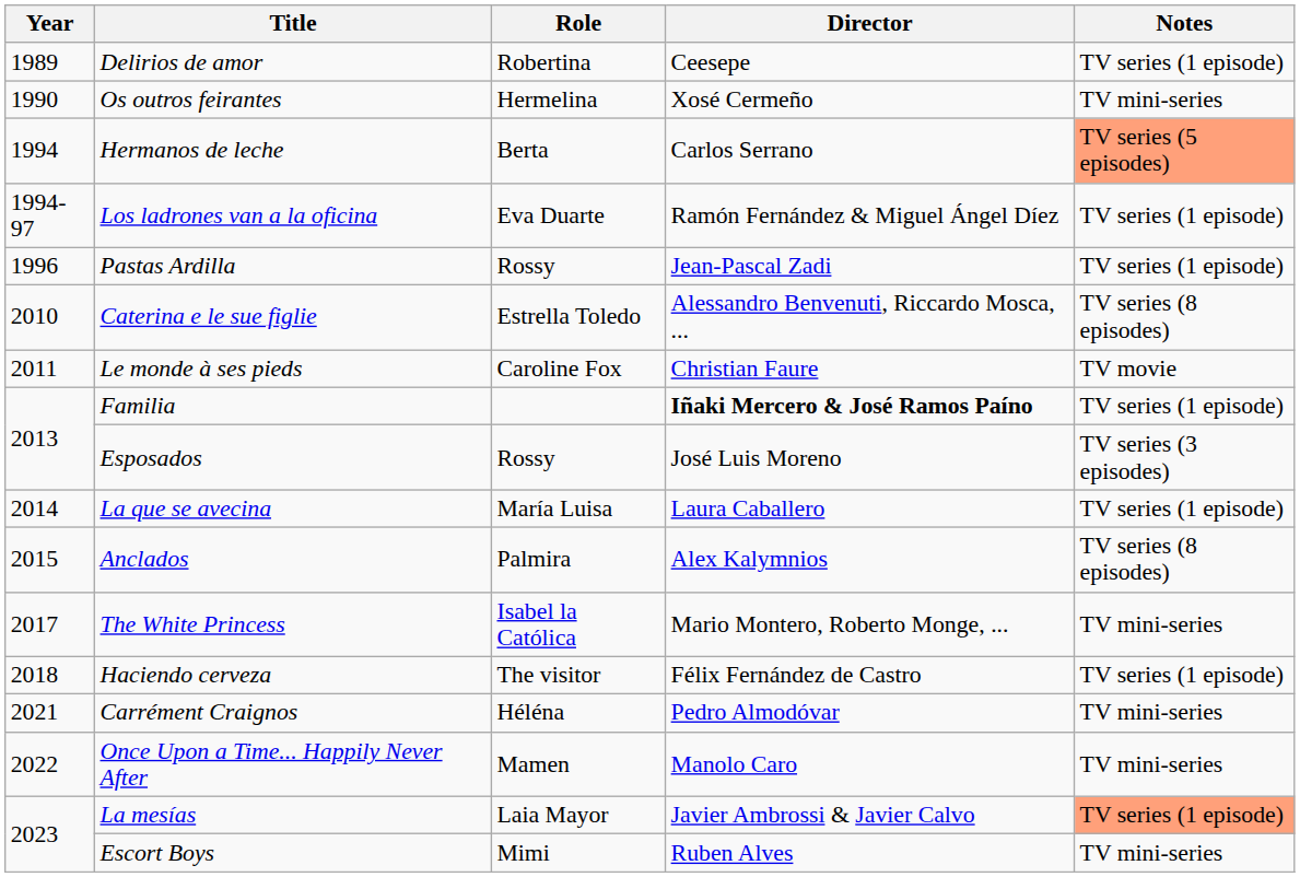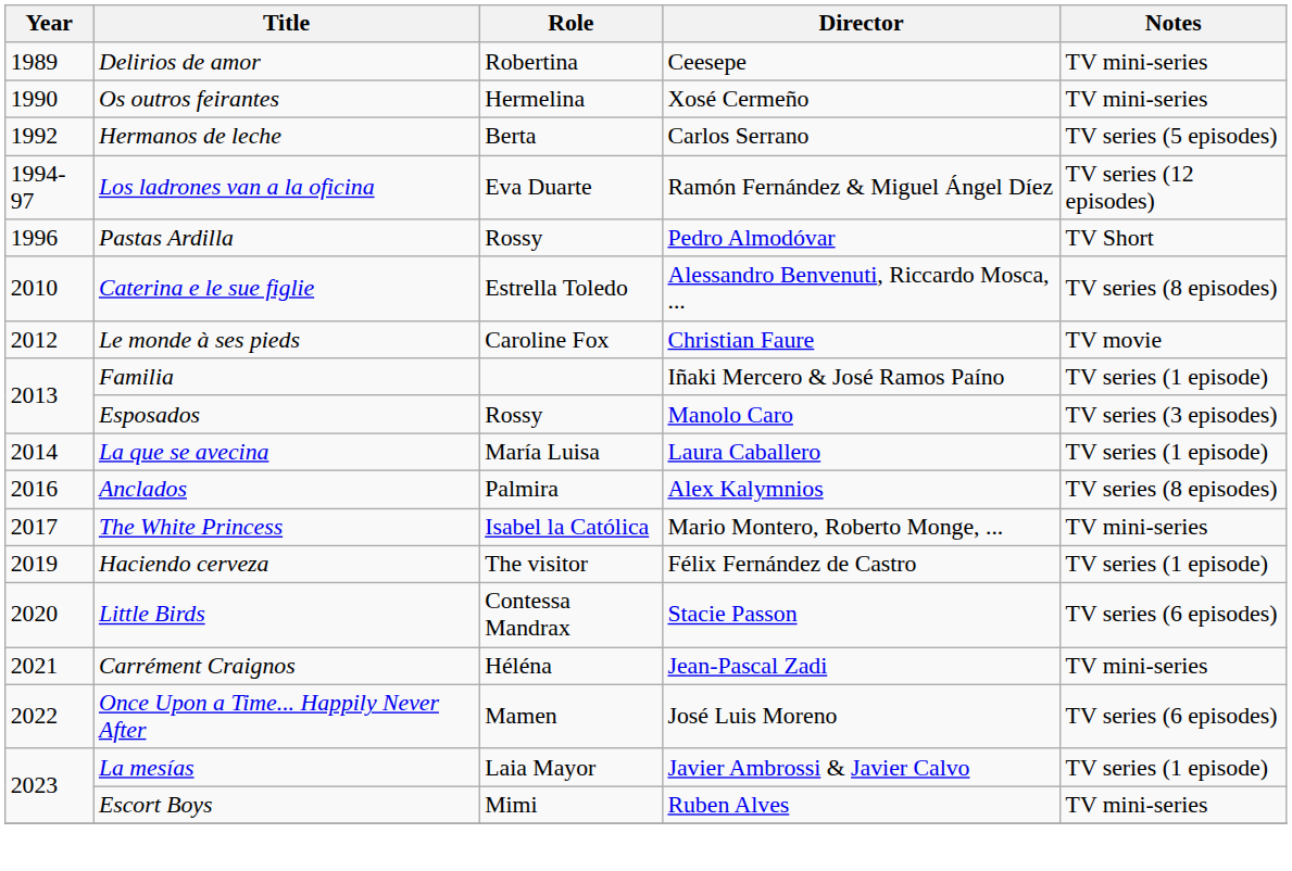 <table class="wikitable">
 <tr>
 <th>Year</th>
 <th>Title</th>
 <th>Role</th>
 <th>Director</th>
 <th>Notes</th>
 </tr>
 <tr>
 <td>1989</td>
 <td><em>Delirios de amor</em></td>
 <td>Robertina</td>
 <td>Ceesepe</td>
-<td>TV series (1 episode)</td>
+<td>TV mini-series</td>
 </tr>
 <tr>
 <td>1990</td>
 <td><em>Os outros feirantes</em></td>
 <td>Hermelina</td>
 <td>Xosé Cermeño</td>
 <td>TV mini-series</td>
 </tr>
 <tr>
-<td>1994</td>
+<td>1992</td>
 <td><em>Hermanos de leche</em></td>
 <td>Berta</td>
 <td>Carlos Serrano</td>
-<td style="background: lightsalmon;">TV series (5 episodes)</td>
+<td>TV series (5 episodes)</td>
 </tr>
 <tr>
 <td>1994-97</td>
 <td><em><a href='#'>Los ladrones van a la oficina</a></em></td>
 <td>Eva Duarte</td>
 <td>Ramón Fernández & Miguel Ángel Díez</td>
-<td>TV series (1 episode)</td>
+<td>TV series (12 episodes)</td>
 </tr>
 <tr>
 <td>1996</td>
 <td><em>Pastas Ardilla</em></td>
 <td>Rossy</td>
-<td><a href='#'>Jean-Pascal Zadi</a></td>
-<td>TV series (1 episode)</td>
+<td><a href='#'>Pedro Almodóvar</a></td>
+<td>TV Short</td>
 </tr>
 <tr>
 <td>2010</td>
 <td><em><a href='#'>Caterina e le sue figlie</a></em></td>
 <td>Estrella Toledo</td>
 <td><a href='#'>Alessandro Benvenuti</a>, Riccardo Mosca, ...</td>
 <td>TV series (8 episodes)</td>
 </tr>
 <tr>
-<td>2011</td>
+<td>2012</td>
 <td><em>Le monde à ses pieds</em></td>
 <td>Caroline Fox</td>
 <td><a href='#'>Christian Faure</a></td>
 <td>TV movie</td>
 </tr>
 <tr>
 <td rowspan=2>2013</td>
 <td><em>Familia</em></td>
 <td></td>
-<td><strong>Iñaki Mercero & José Ramos Paíno</strong></td>
+<td>Iñaki Mercero & José Ramos Paíno</td>
 <td>TV series (1 episode)</td>
 </tr>
 <tr>
 <td><em>Esposados</em></td>
 <td>Rossy</td>
-<td>José Luis Moreno</td>
+<td><a href='#'>Manolo Caro</a></td>
 <td>TV series (3 episodes)</td>
 </tr>
 <tr>
 <td>2014</td>
 <td><em><a href='#'>La que se avecina</a></em></td>
 <td>María Luisa</td>
 <td><a href='#'>Laura Caballero</a></td>
 <td>TV series (1 episode)</td>
 </tr>
 <tr>
-<td>2015</td>
+<td>2016</td>
 <td><em><a href='#'>Anclados</a></em></td>
 <td>Palmira</td>
 <td><a href='#'>Alex Kalymnios</a></td>
 <td>TV series (8 episodes)</td>
 </tr>
 <tr>
 <td>2017</td>
 <td><em><a href='#'>The White Princess</a></em></td>
 <td><a href='#'>Isabel la Católica</a></td>
 <td>Mario Montero, Roberto Monge, ...</td>
 <td>TV mini-series</td>
 </tr>
 <tr>
-<td>2018</td>
+<td>2019</td>
 <td><em>Haciendo cerveza</em></td>
 <td>The visitor</td>
 <td>Félix Fernández de Castro</td>
 <td>TV series (1 episode)</td>
 </tr>
 <tr>
+<td>2020</td>
+<td><em><a href='#'>Little Birds</a></em></td>
+<td>Contessa Mandrax</td>
+<td><a href='#'>Stacie Passon</a></td>
+<td>TV series (6 episodes)</td>
+</tr>
+<tr>
 <td>2021</td>
 <td><em>Carrément Craignos</em></td>
 <td>Héléna</td>
-<td><a href='#'>Pedro Almodóvar</a></td>
+<td><a href='#'>Jean-Pascal Zadi</a></td>
 <td>TV mini-series</td>
 </tr>
 <tr>
 <td>2022</td>
 <td><em><a href='#'>Once Upon a Time... Happily Never After</a></em></td>
 <td>Mamen</td>
-<td><a href='#'>Manolo Caro</a></td>
-<td>TV mini-series</td>
+<td>José Luis Moreno</td>
+<td>TV series (6 episodes)</td>
 </tr>
 <tr>
 <td rowspan=2>2023</td>
 <td><em><a href='#'>La mesías</a></em></td>
 <td>Laia Mayor</td>
 <td><a href='#'>Javier Ambrossi</a> & <a href='#'>Javier Calvo</a></td>
-<td style="background: lightsalmon;">TV series (1 episode)</td>
+<td>TV series (1 episode)</td>
 </tr>
 <tr>
 <td><em>Escort Boys</em></td>
 <td>Mimi</td>
 <td><a href='#'>Ruben Alves</a></td>
 <td>TV mini-series</td>
 </tr>
 <tr>
 </tr>
 </table>
